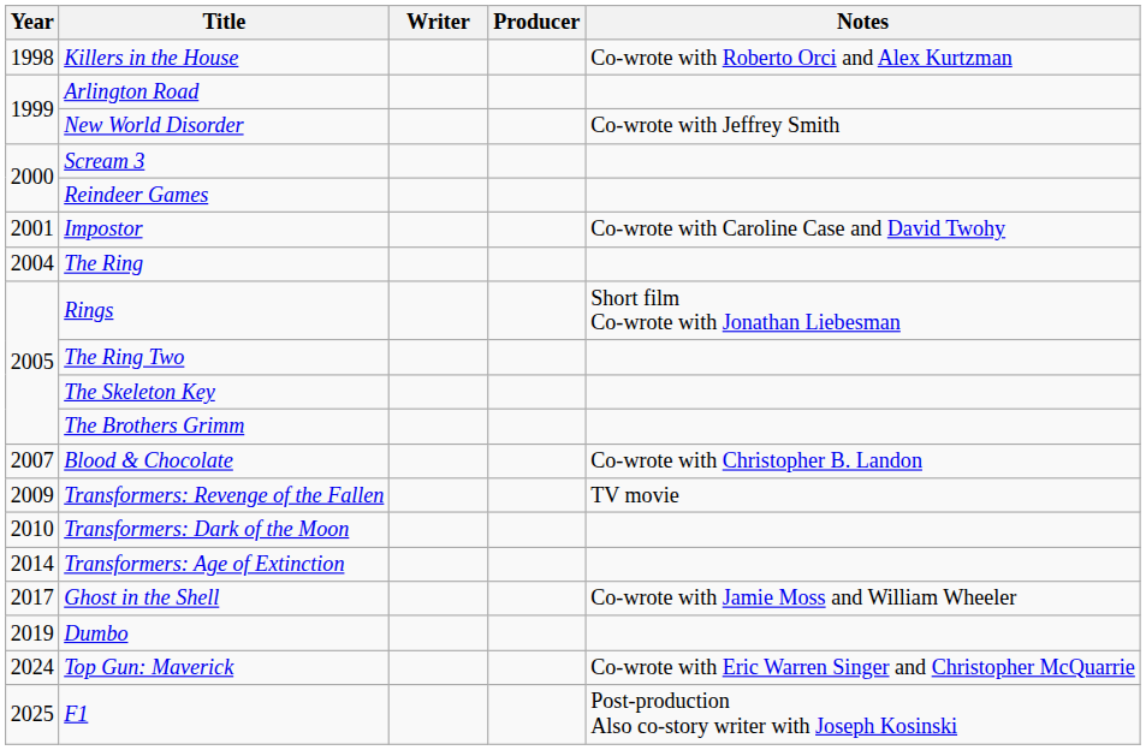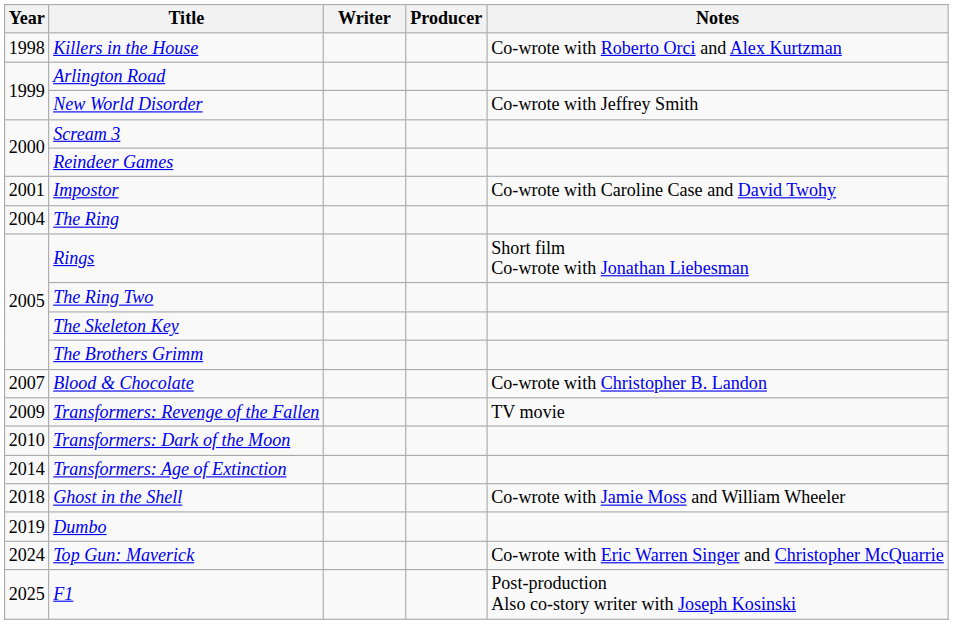 <table class="wikitable">
 <tr>
 <th>Year</th>
 <th>Title</th>
 <th width="65">Writer</th>
 <th width="65">Producer</th>
 <th>Notes</th>
 </tr>
 <tr>
 <td>1998</td>
 <td><em><a href='#'>Killers in the House</a></em></td>
 <td></td>
 <td></td>
 <td>Co-wrote with <a href='#'>Roberto Orci</a> and <a href='#'>Alex Kurtzman</a></td>
 </tr>
 <tr>
 <td rowspan="2">1999</td>
 <td><em><a href='#'>Arlington Road</a></em></td>
 <td></td>
 <td></td>
 <td></td>
 </tr>
 <tr>
 <td><em><a href='#'>New World Disorder</a></em></td>
 <td></td>
 <td></td>
 <td>Co-wrote with Jeffrey Smith</td>
 </tr>
 <tr>
 <td rowspan="2">2000</td>
 <td><em><a href='#'>Scream 3</a></em></td>
 <td></td>
 <td></td>
 <td></td>
 </tr>
 <tr>
 <td><em><a href='#'>Reindeer Games</a></em></td>
 <td></td>
 <td></td>
 <td></td>
 </tr>
 <tr>
 <td>2001</td>
 <td><em><a href='#'>Impostor</a></em></td>
 <td></td>
 <td></td>
 <td>Co-wrote with Caroline Case and <a href='#'>David Twohy</a></td>
 </tr>
 <tr>
 <td>2004</td>
 <td><em><a href='#'>The Ring</a></em></td>
 <td></td>
 <td></td>
 <td></td>
 </tr>
 <tr>
 <td rowspan="4">2005</td>
 <td><em><a href='#'>Rings</a></em></td>
 <td></td>
 <td></td>
 <td>Short film<br>Co-wrote with <a href='#'>Jonathan Liebesman</a></td>
 </tr>
 <tr>
 <td><em><a href='#'>The Ring Two</a></em></td>
 <td></td>
 <td></td>
 <td></td>
 </tr>
 <tr>
 <td><em><a href='#'>The Skeleton Key</a></em></td>
 <td></td>
 <td></td>
 <td></td>
 </tr>
 <tr>
 <td><em><a href='#'>The Brothers Grimm</a></em></td>
 <td></td>
 <td></td>
 <td></td>
 </tr>
 <tr>
 <td>2007</td>
 <td><em><a href='#'>Blood & Chocolate</a></em></td>
 <td></td>
 <td></td>
 <td>Co-wrote with <a href='#'>Christopher B. Landon</a></td>
 </tr>
 <tr>
 <td>2009</td>
 <td><em><a href='#'>Transformers: Revenge of the Fallen</a></em></td>
 <td></td>
 <td></td>
 <td>TV movie</td>
 </tr>
 <tr>
 <td>2010</td>
 <td><em><a href='#'>Transformers: Dark of the Moon</a></em></td>
 <td></td>
 <td></td>
 <td></td>
 </tr>
 <tr>
 <td>2014</td>
 <td><em><a href='#'>Transformers: Age of Extinction</a></em></td>
 <td></td>
 <td></td>
 <td></td>
 </tr>
 <tr>
-<td>2017</td>
+<td>2018</td>
 <td><em><a href='#'>Ghost in the Shell</a></em></td>
 <td></td>
 <td></td>
 <td>Co-wrote with <a href='#'>Jamie Moss</a> and William Wheeler</td>
 </tr>
 <tr>
 <td>2019</td>
 <td><em><a href='#'>Dumbo</a></em></td>
 <td></td>
 <td></td>
 <td></td>
 </tr>
 <tr>
 <td>2024</td>
 <td><em><a href='#'>Top Gun: Maverick</a></em></td>
 <td></td>
 <td></td>
 <td>Co-wrote with <a href='#'>Eric Warren Singer</a> and <a href='#'>Christopher McQuarrie</a></td>
 </tr>
 <tr>
 <td>2025</td>
 <td><em><a href='#'>F1</a></em></td>
 <td></td>
 <td></td>
 <td>Post-production<br>Also co-story writer with <a href='#'>Joseph Kosinski</a></td>
 </tr>
 </table>
